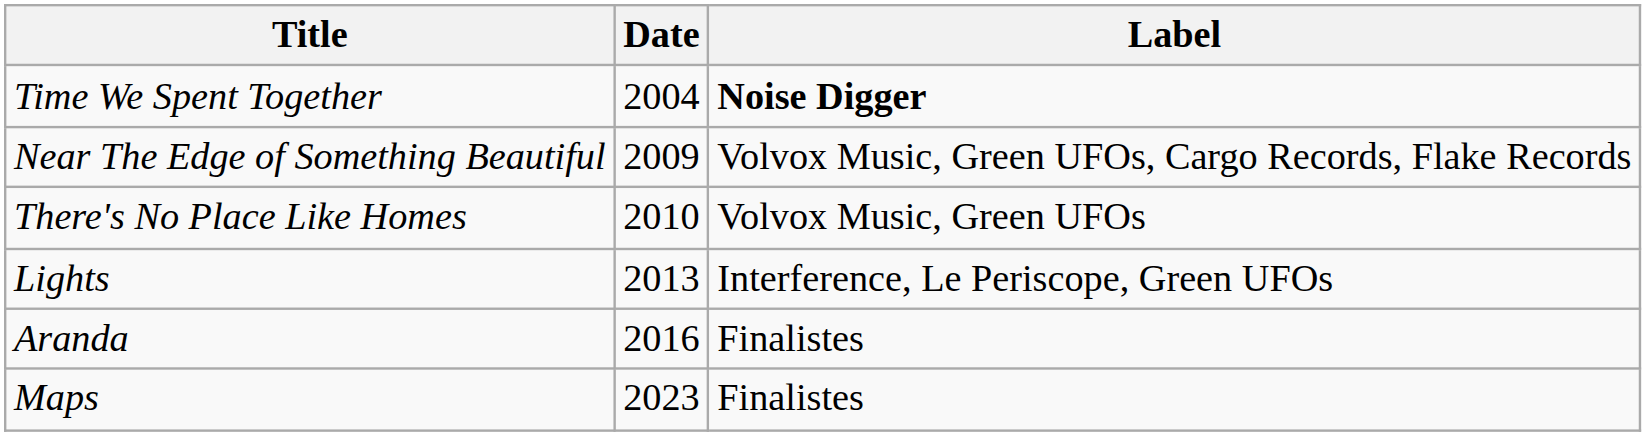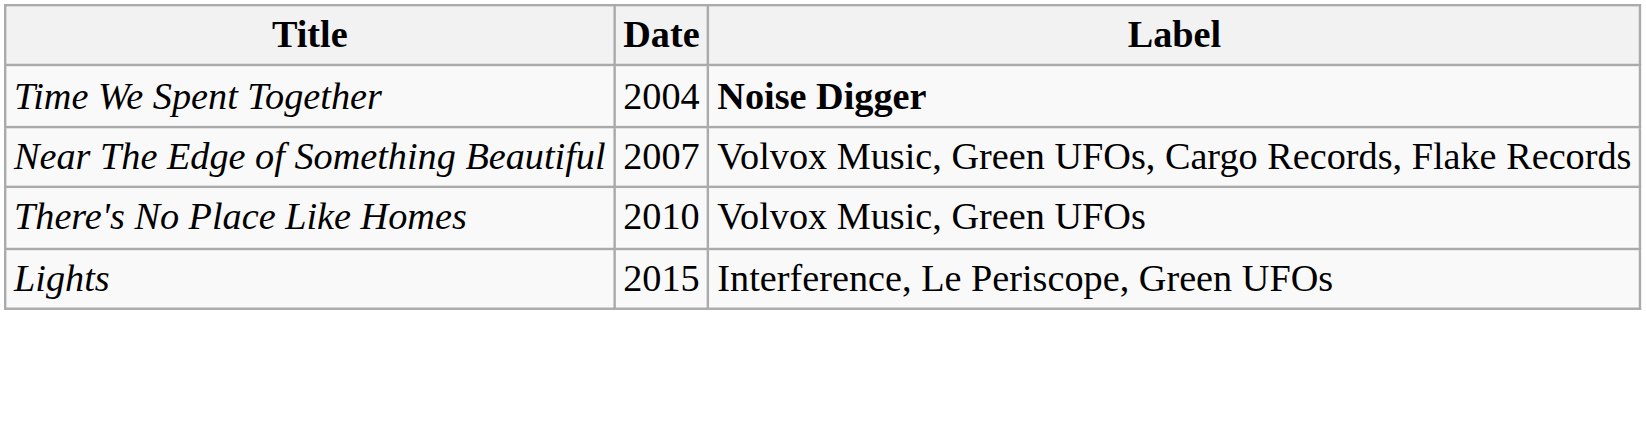 <table class="wikitable">
 <tr>
 <th align="left">Title</th>
 <th style="text-align:center;">Date</th>
 <th align="left">Label</th>
 </tr>
 <tr>
 <td align="left"><em>Time We Spent Together</em></td>
 <td style="text-align:center;">2004</td>
 <td align="left"><strong>Noise Digger</strong></td>
 </tr>
 <tr>
 <td align="left"><em>Near The Edge of Something Beautiful</em></td>
-<td style="text-align:center;">2009</td>
+<td style="text-align:center;">2007</td>
 <td align="left">Volvox Music, Green UFOs, Cargo Records, Flake Records</td>
 </tr>
 <tr>
 <td align="left"><em>There's No Place Like Homes</em></td>
 <td style="text-align:center;">2010</td>
 <td align="left">Volvox Music, Green UFOs</td>
 </tr>
 <tr>
 <td align="left"><em>Lights</em></td>
-<td style="text-align:center;">2013</td>
+<td style="text-align:center;">2015</td>
 <td align="left">Interference, Le Periscope, Green UFOs</td>
 </tr>
-<tr>
-<td align="left"><em>Aranda</em></td>
-<td style="text-align:center;">2016</td>
-<td align="left">Finalistes</td>
-</tr>
-<tr>
-<td align="left"><em>Maps</em></td>
-<td style="text-align:center;">2023</td>
-<td align="left">Finalistes</td>
-</tr>
 </table>
